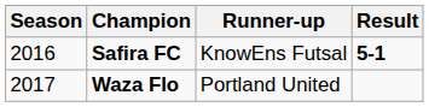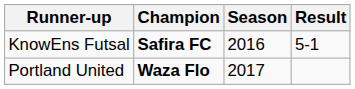 <table class="wikitable">
 <tr>
+<th>Runner-up</th>
+<th>Champion</th>
 <th>Season</th>
-<th>Champion</th>
-<th>Runner-up</th>
 <th>Result</th>
 </tr>
 <tr>
+<td>KnowEns Futsal</td>
+<td><strong>Safira FC</strong></td>
 <td>2016</td>
-<td><strong>Safira FC</strong></td>
-<td>KnowEns Futsal</td>
-<td><strong>5-1</strong></td>
+<td>5-1</td>
 </tr>
 <tr>
+<td>Portland United</td>
+<td><strong>Waza Flo</strong></td>
 <td>2017</td>
-<td><strong>Waza Flo</strong></td>
-<td>Portland United</td>
 <td></td>
 </tr>
 </table>
